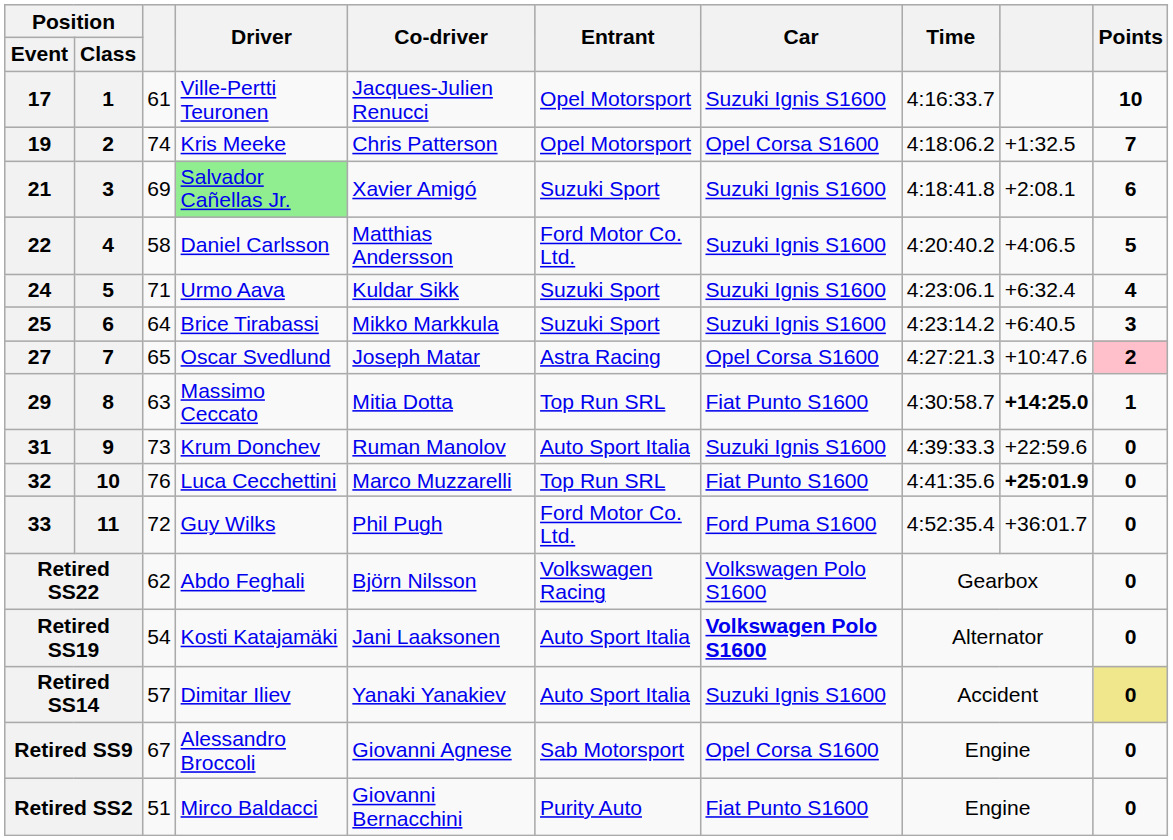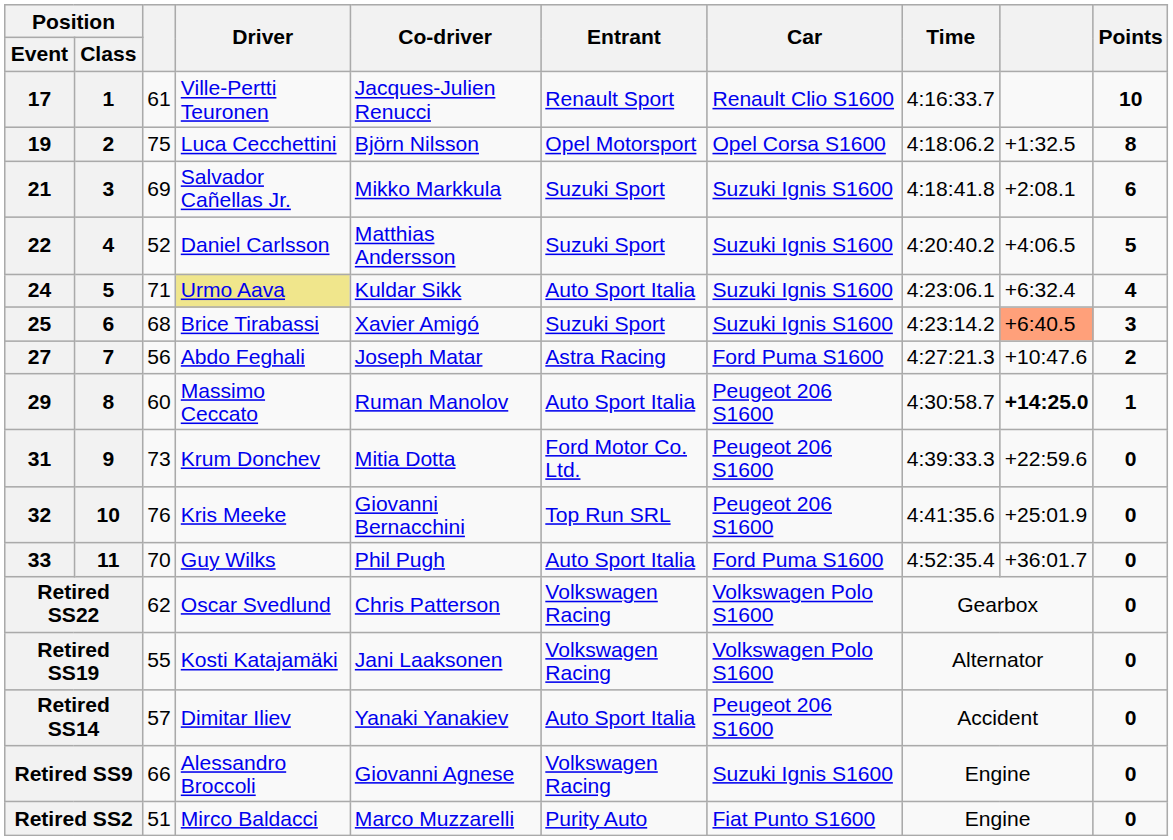 <table class="wikitable" width=85% style="font-size: 85%;">
 <tr>
 <th colspan="2">Position</th>
 <th rowspan="2"></th>
 <th rowspan="2">Driver</th>
 <th rowspan="2">Co-driver</th>
 <th rowspan="2">Entrant</th>
 <th rowspan="2">Car</th>
 <th rowspan="2">Time</th>
 <th rowspan="2"></th>
 <th rowspan="2">Points</th>
 </tr>
 <tr>
 <th>Event</th>
 <th>Class</th>
 </tr>
 <tr>
 <th>17</th>
 <th>1</th>
 <td align="center">61</td>
 <td> <a href='#'>Ville-Pertti Teuronen</a></td>
 <td> <a href='#'>Jacques-Julien Renucci</a></td>
-<td> <a href='#'>Opel Motorsport</a></td>
-<td><a href='#'>Suzuki Ignis S1600</a></td>
+<td> <a href='#'>Renault Sport</a></td>
+<td><a href='#'>Renault Clio S1600</a></td>
 <td>4:16:33.7</td>
 <td></td>
 <td align="center"><strong>10</strong></td>
 </tr>
 <tr>
 <th>19</th>
 <th>2</th>
-<td align="center">74</td>
-<td> <a href='#'>Kris Meeke</a></td>
-<td> <a href='#'>Chris Patterson</a></td>
+<td align="center">75</td>
+<td> <a href='#'>Luca Cecchettini</a></td>
+<td> <a href='#'>Björn Nilsson</a></td>
 <td> <a href='#'>Opel Motorsport</a></td>
 <td><a href='#'>Opel Corsa S1600</a></td>
 <td>4:18:06.2</td>
 <td>+1:32.5</td>
-<td align="center"><strong>7</strong></td>
+<td align="center"><strong>8</strong></td>
 </tr>
 <tr>
 <th>21</th>
 <th>3</th>
 <td align="center">69</td>
-<td style="background: lightgreen;"> <a href='#'>Salvador Cañellas Jr.</a></td>
-<td> <a href='#'>Xavier Amigó</a></td>
+<td> <a href='#'>Salvador Cañellas Jr.</a></td>
+<td> <a href='#'>Mikko Markkula</a></td>
 <td> <a href='#'>Suzuki Sport</a></td>
 <td><a href='#'>Suzuki Ignis S1600</a></td>
 <td>4:18:41.8</td>
 <td>+2:08.1</td>
 <td align="center"><strong>6</strong></td>
 </tr>
 <tr>
 <th>22</th>
 <th>4</th>
-<td align="center">58</td>
+<td align="center">52</td>
 <td> <a href='#'>Daniel Carlsson</a></td>
 <td> <a href='#'>Matthias Andersson</a></td>
-<td> <a href='#'>Ford Motor Co. Ltd.</a></td>
+<td> <a href='#'>Suzuki Sport</a></td>
 <td><a href='#'>Suzuki Ignis S1600</a></td>
 <td>4:20:40.2</td>
 <td>+4:06.5</td>
 <td align="center"><strong>5</strong></td>
 </tr>
 <tr>
 <th>24</th>
 <th>5</th>
 <td align="center">71</td>
-<td> <a href='#'>Urmo Aava</a></td>
+<td style="background: khaki;"> <a href='#'>Urmo Aava</a></td>
 <td> <a href='#'>Kuldar Sikk</a></td>
-<td> <a href='#'>Suzuki Sport</a></td>
+<td> <a href='#'>Auto Sport Italia</a></td>
 <td><a href='#'>Suzuki Ignis S1600</a></td>
 <td>4:23:06.1</td>
 <td>+6:32.4</td>
 <td align="center"><strong>4</strong></td>
 </tr>
 <tr>
 <th>25</th>
 <th>6</th>
-<td align="center">64</td>
+<td align="center">68</td>
 <td> <a href='#'>Brice Tirabassi</a></td>
-<td> <a href='#'>Mikko Markkula</a></td>
+<td> <a href='#'>Xavier Amigó</a></td>
 <td> <a href='#'>Suzuki Sport</a></td>
 <td><a href='#'>Suzuki Ignis S1600</a></td>
 <td>4:23:14.2</td>
-<td>+6:40.5</td>
+<td style="background: lightsalmon;">+6:40.5</td>
 <td align="center"><strong>3</strong></td>
 </tr>
 <tr>
 <th>27</th>
 <th>7</th>
-<td align="center">65</td>
-<td> <a href='#'>Oscar Svedlund</a></td>
+<td align="center">56</td>
+<td> <a href='#'>Abdo Feghali</a></td>
 <td> <a href='#'>Joseph Matar</a></td>
 <td> <a href='#'>Astra Racing</a></td>
-<td><a href='#'>Opel Corsa S1600</a></td>
+<td><a href='#'>Ford Puma S1600</a></td>
 <td>4:27:21.3</td>
 <td>+10:47.6</td>
-<td align="center" style="background: pink;"><strong>2</strong></td>
+<td align="center"><strong>2</strong></td>
 </tr>
 <tr>
 <th>29</th>
 <th>8</th>
-<td align="center">63</td>
+<td align="center">60</td>
 <td> <a href='#'>Massimo Ceccato</a></td>
-<td> <a href='#'>Mitia Dotta</a></td>
-<td> <a href='#'>Top Run SRL</a></td>
-<td><a href='#'>Fiat Punto S1600</a></td>
+<td> <a href='#'>Ruman Manolov</a></td>
+<td> <a href='#'>Auto Sport Italia</a></td>
+<td><a href='#'>Peugeot 206 S1600</a></td>
 <td>4:30:58.7</td>
 <td><strong>+14:25.0</strong></td>
 <td align="center"><strong>1</strong></td>
 </tr>
 <tr>
 <th>31</th>
 <th>9</th>
 <td align="center">73</td>
 <td> <a href='#'>Krum Donchev</a></td>
-<td> <a href='#'>Ruman Manolov</a></td>
-<td> <a href='#'>Auto Sport Italia</a></td>
-<td><a href='#'>Suzuki Ignis S1600</a></td>
+<td> <a href='#'>Mitia Dotta</a></td>
+<td> <a href='#'>Ford Motor Co. Ltd.</a></td>
+<td><a href='#'>Peugeot 206 S1600</a></td>
 <td>4:39:33.3</td>
 <td>+22:59.6</td>
 <td align="center"><strong>0</strong></td>
 </tr>
 <tr>
 <th>32</th>
 <th>10</th>
 <td align="center">76</td>
-<td> <a href='#'>Luca Cecchettini</a></td>
-<td> <a href='#'>Marco Muzzarelli</a></td>
+<td> <a href='#'>Kris Meeke</a></td>
+<td> <a href='#'>Giovanni Bernacchini</a></td>
 <td> <a href='#'>Top Run SRL</a></td>
-<td><a href='#'>Fiat Punto S1600</a></td>
+<td><a href='#'>Peugeot 206 S1600</a></td>
 <td>4:41:35.6</td>
-<td><strong>+25:01.9</strong></td>
+<td>+25:01.9</td>
 <td align="center"><strong>0</strong></td>
 </tr>
 <tr>
 <th>33</th>
 <th>11</th>
-<td align="center">72</td>
+<td align="center">70</td>
 <td> <a href='#'>Guy Wilks</a></td>
 <td> <a href='#'>Phil Pugh</a></td>
-<td> <a href='#'>Ford Motor Co. Ltd.</a></td>
+<td> <a href='#'>Auto Sport Italia</a></td>
 <td><a href='#'>Ford Puma S1600</a></td>
 <td>4:52:35.4</td>
 <td>+36:01.7</td>
 <td align="center"><strong>0</strong></td>
 </tr>
 <tr>
 <th colspan="2">Retired SS22</th>
 <td align="center">62</td>
-<td> <a href='#'>Abdo Feghali</a></td>
-<td> <a href='#'>Björn Nilsson</a></td>
+<td> <a href='#'>Oscar Svedlund</a></td>
+<td> <a href='#'>Chris Patterson</a></td>
 <td> <a href='#'>Volkswagen Racing</a></td>
 <td><a href='#'>Volkswagen Polo S1600</a></td>
 <td align="center" colspan="2">Gearbox</td>
 <td align="center"><strong>0</strong></td>
 </tr>
 <tr>
 <th colspan="2">Retired SS19</th>
-<td align="center">54</td>
+<td align="center">55</td>
 <td> <a href='#'>Kosti Katajamäki</a></td>
 <td> <a href='#'>Jani Laaksonen</a></td>
-<td> <a href='#'>Auto Sport Italia</a></td>
-<td><strong><a href='#'>Volkswagen Polo S1600</a></strong></td>
+<td> <a href='#'>Volkswagen Racing</a></td>
+<td><a href='#'>Volkswagen Polo S1600</a></td>
 <td align="center" colspan="2">Alternator</td>
 <td align="center"><strong>0</strong></td>
 </tr>
 <tr>
 <th colspan="2">Retired SS14</th>
 <td align="center">57</td>
 <td> <a href='#'>Dimitar Iliev</a></td>
 <td> <a href='#'>Yanaki Yanakiev</a></td>
 <td> <a href='#'>Auto Sport Italia</a></td>
-<td><a href='#'>Suzuki Ignis S1600</a></td>
+<td><a href='#'>Peugeot 206 S1600</a></td>
 <td align="center" colspan="2">Accident</td>
-<td align="center" style="background: khaki;"><strong>0</strong></td>
+<td align="center"><strong>0</strong></td>
 </tr>
 <tr>
 <th colspan="2">Retired SS9</th>
-<td align="center">67</td>
+<td align="center">66</td>
 <td> <a href='#'>Alessandro Broccoli</a></td>
 <td> <a href='#'>Giovanni Agnese</a></td>
-<td> <a href='#'>Sab Motorsport</a></td>
-<td><a href='#'>Opel Corsa S1600</a></td>
+<td> <a href='#'>Volkswagen Racing</a></td>
+<td><a href='#'>Suzuki Ignis S1600</a></td>
 <td align="center" colspan="2">Engine</td>
 <td align="center"><strong>0</strong></td>
 </tr>
 <tr>
 <th colspan="2">Retired SS2</th>
 <td align="center">51</td>
 <td> <a href='#'>Mirco Baldacci</a></td>
-<td> <a href='#'>Giovanni Bernacchini</a></td>
+<td> <a href='#'>Marco Muzzarelli</a></td>
 <td> <a href='#'>Purity Auto</a></td>
 <td><a href='#'>Fiat Punto S1600</a></td>
 <td align="center" colspan="2">Engine</td>
 <td align="center"><strong>0</strong></td>
 </tr>
 <tr>
 </tr>
 </table>
